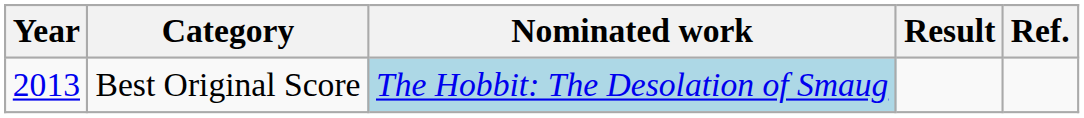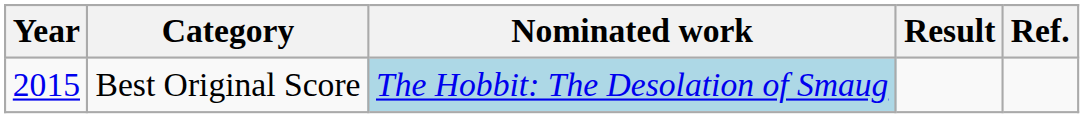 <table class="wikitable">
 <tr>
 <th>Year</th>
 <th>Category</th>
 <th>Nominated work</th>
 <th>Result</th>
 <th>Ref.</th>
 </tr>
 <tr>
-<td><a href='#'>2013</a></td>
+<td><a href='#'>2015</a></td>
 <td>Best Original Score</td>
 <td style="background: lightblue;"><em><a href='#'>The Hobbit: The Desolation of Smaug</a></em></td>
 <td></td>
 <td align="center"></td>
 </tr>
 </table>
